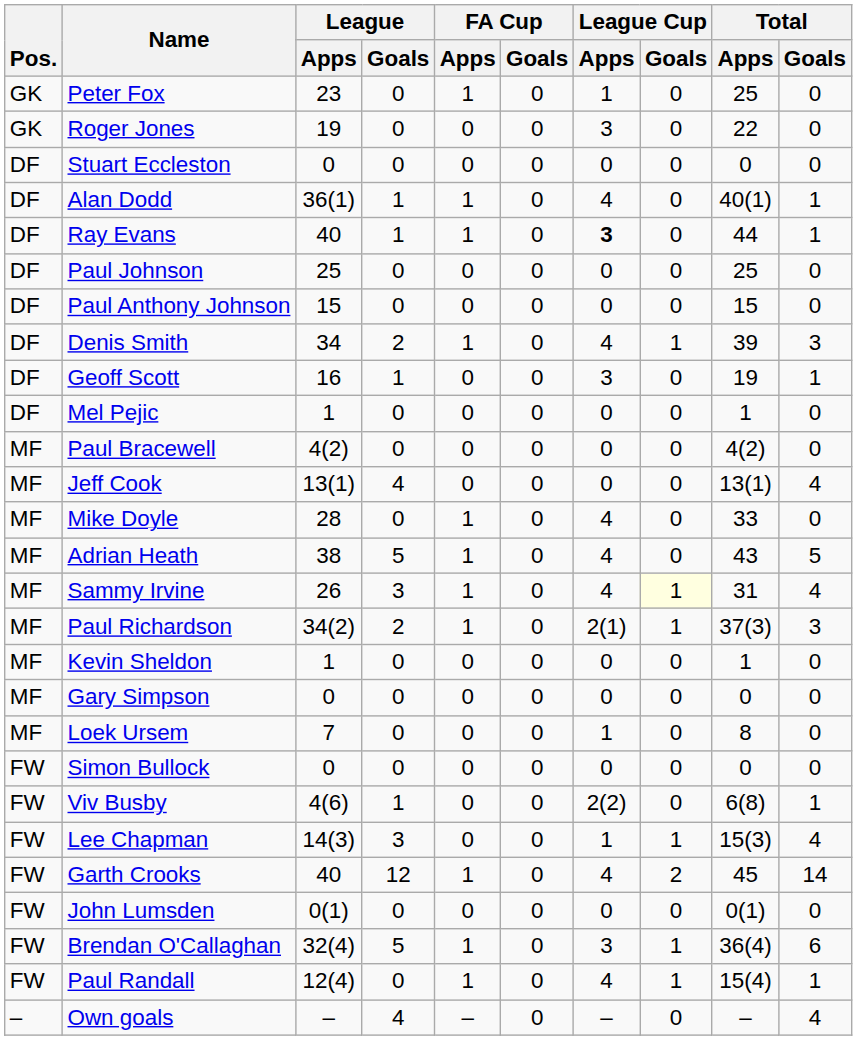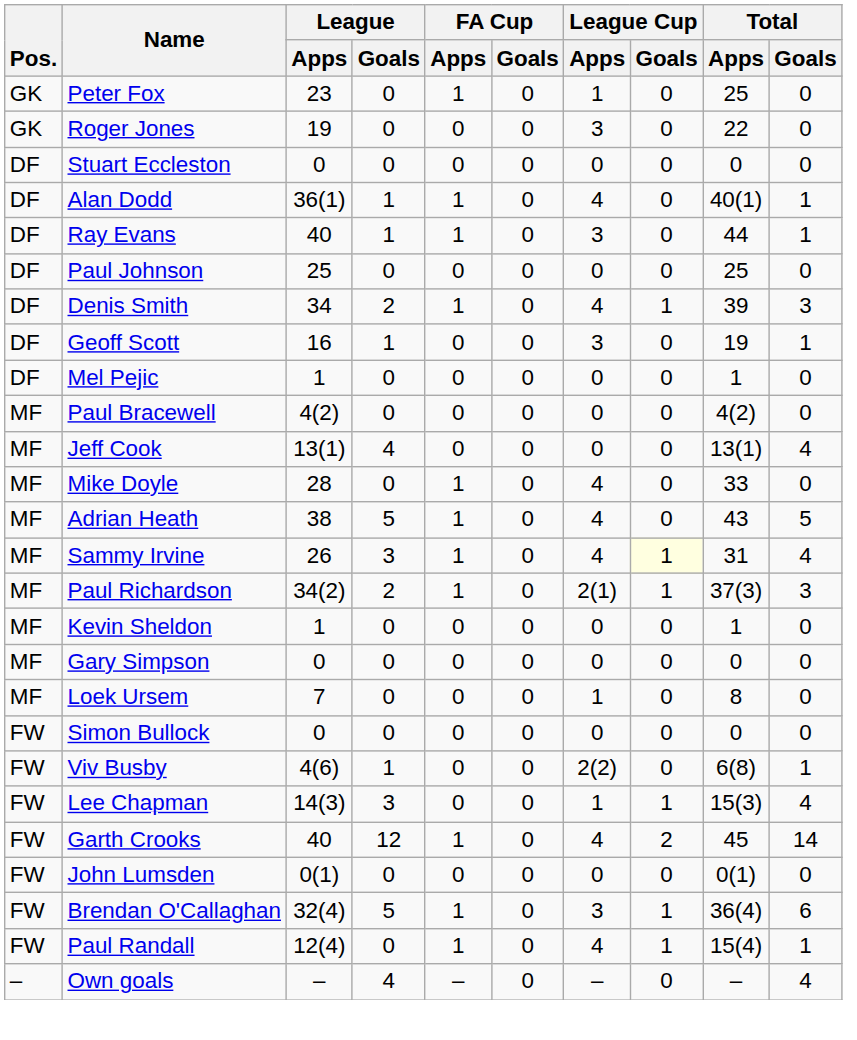 <table class="wikitable" style="text-align:center">
 <tr>
 <th rowspan="2" valign="bottom">Pos.</th>
 <th rowspan="2">Name</th>
 <th colspan="2" width="85">League</th>
 <th colspan="2" width="85">FA Cup</th>
 <th colspan="2" width="85">League Cup</th>
 <th colspan="2" width="85">Total</th>
 </tr>
 <tr>
 <th>Apps</th>
 <th>Goals</th>
 <th>Apps</th>
 <th>Goals</th>
 <th>Apps</th>
 <th>Goals</th>
 <th>Apps</th>
 <th>Goals</th>
 </tr>
 <tr>
 <td align="left">GK</td>
 <td align="left"> <a href='#'>Peter Fox</a></td>
 <td>23</td>
 <td>0</td>
 <td>1</td>
 <td>0</td>
 <td>1</td>
 <td>0</td>
 <td>25</td>
 <td>0</td>
 </tr>
 <tr>
 <td align="left">GK</td>
 <td align="left"> <a href='#'>Roger Jones</a></td>
 <td>19</td>
 <td>0</td>
 <td>0</td>
 <td>0</td>
 <td>3</td>
 <td>0</td>
 <td>22</td>
 <td>0</td>
 </tr>
 <tr>
 <td align="left">DF</td>
 <td align="left"> <a href='#'>Stuart Eccleston</a></td>
 <td>0</td>
 <td>0</td>
 <td>0</td>
 <td>0</td>
 <td>0</td>
 <td>0</td>
 <td>0</td>
 <td>0</td>
 </tr>
 <tr>
 <td align="left">DF</td>
 <td align="left"> <a href='#'>Alan Dodd</a></td>
 <td>36(1)</td>
 <td>1</td>
 <td>1</td>
 <td>0</td>
 <td>4</td>
 <td>0</td>
 <td>40(1)</td>
 <td>1</td>
 </tr>
 <tr>
 <td align="left">DF</td>
 <td align="left"> <a href='#'>Ray Evans</a></td>
 <td>40</td>
 <td>1</td>
 <td>1</td>
 <td>0</td>
-<td><strong>3</strong></td>
+<td>3</td>
 <td>0</td>
 <td>44</td>
 <td>1</td>
 </tr>
 <tr>
 <td align="left">DF</td>
 <td align="left"> <a href='#'>Paul Johnson</a></td>
 <td>25</td>
 <td>0</td>
 <td>0</td>
 <td>0</td>
 <td>0</td>
 <td>0</td>
 <td>25</td>
-<td>0</td>
-</tr>
-<tr>
-<td align="left">DF</td>
-<td align="left"> <a href='#'>Paul Anthony Johnson</a></td>
-<td>15</td>
-<td>0</td>
-<td>0</td>
-<td>0</td>
-<td>0</td>
-<td>0</td>
-<td>15</td>
 <td>0</td>
 </tr>
 <tr>
 <td align="left">DF</td>
 <td align="left"> <a href='#'>Denis Smith</a></td>
 <td>34</td>
 <td>2</td>
 <td>1</td>
 <td>0</td>
 <td>4</td>
 <td>1</td>
 <td>39</td>
 <td>3</td>
 </tr>
 <tr>
 <td align="left">DF</td>
 <td align="left"> <a href='#'>Geoff Scott</a></td>
 <td>16</td>
 <td>1</td>
 <td>0</td>
 <td>0</td>
 <td>3</td>
 <td>0</td>
 <td>19</td>
 <td>1</td>
 </tr>
 <tr>
 <td align="left">DF</td>
 <td align="left"> <a href='#'>Mel Pejic</a></td>
 <td>1</td>
 <td>0</td>
 <td>0</td>
 <td>0</td>
 <td>0</td>
 <td>0</td>
 <td>1</td>
 <td>0</td>
 </tr>
 <tr>
 <td align="left">MF</td>
 <td align="left"> <a href='#'>Paul Bracewell</a></td>
 <td>4(2)</td>
 <td>0</td>
 <td>0</td>
 <td>0</td>
 <td>0</td>
 <td>0</td>
 <td>4(2)</td>
 <td>0</td>
 </tr>
 <tr>
 <td align="left">MF</td>
 <td align="left"> <a href='#'>Jeff Cook</a></td>
 <td>13(1)</td>
 <td>4</td>
 <td>0</td>
 <td>0</td>
 <td>0</td>
 <td>0</td>
 <td>13(1)</td>
 <td>4</td>
 </tr>
 <tr>
 <td align="left">MF</td>
 <td align="left"> <a href='#'>Mike Doyle</a></td>
 <td>28</td>
 <td>0</td>
 <td>1</td>
 <td>0</td>
 <td>4</td>
 <td>0</td>
 <td>33</td>
 <td>0</td>
 </tr>
 <tr>
 <td align="left">MF</td>
 <td align="left"> <a href='#'>Adrian Heath</a></td>
 <td>38</td>
 <td>5</td>
 <td>1</td>
 <td>0</td>
 <td>4</td>
 <td>0</td>
 <td>43</td>
 <td>5</td>
 </tr>
 <tr>
 <td align="left">MF</td>
 <td align="left"> <a href='#'>Sammy Irvine</a></td>
 <td>26</td>
 <td>3</td>
 <td>1</td>
 <td>0</td>
 <td>4</td>
 <td style="background: lightyellow;">1</td>
 <td>31</td>
 <td>4</td>
 </tr>
 <tr>
 <td align="left">MF</td>
 <td align="left"> <a href='#'>Paul Richardson</a></td>
 <td>34(2)</td>
 <td>2</td>
 <td>1</td>
 <td>0</td>
 <td>2(1)</td>
 <td>1</td>
 <td>37(3)</td>
 <td>3</td>
 </tr>
 <tr>
 <td align="left">MF</td>
 <td align="left"> <a href='#'>Kevin Sheldon</a></td>
 <td>1</td>
 <td>0</td>
 <td>0</td>
 <td>0</td>
 <td>0</td>
 <td>0</td>
 <td>1</td>
 <td>0</td>
 </tr>
 <tr>
 <td align="left">MF</td>
 <td align="left"> <a href='#'>Gary Simpson</a></td>
 <td>0</td>
 <td>0</td>
 <td>0</td>
 <td>0</td>
 <td>0</td>
 <td>0</td>
 <td>0</td>
 <td>0</td>
 </tr>
 <tr>
 <td align="left">MF</td>
 <td align="left"> <a href='#'>Loek Ursem</a></td>
 <td>7</td>
 <td>0</td>
 <td>0</td>
 <td>0</td>
 <td>1</td>
 <td>0</td>
 <td>8</td>
 <td>0</td>
 </tr>
 <tr>
 <td align="left">FW</td>
 <td align="left"> <a href='#'>Simon Bullock</a></td>
 <td>0</td>
 <td>0</td>
 <td>0</td>
 <td>0</td>
 <td>0</td>
 <td>0</td>
 <td>0</td>
 <td>0</td>
 </tr>
 <tr>
 <td align="left">FW</td>
 <td align="left"> <a href='#'>Viv Busby</a></td>
 <td>4(6)</td>
 <td>1</td>
 <td>0</td>
 <td>0</td>
 <td>2(2)</td>
 <td>0</td>
 <td>6(8)</td>
 <td>1</td>
 </tr>
 <tr>
 <td align="left">FW</td>
 <td align="left"> <a href='#'>Lee Chapman</a></td>
 <td>14(3)</td>
 <td>3</td>
 <td>0</td>
 <td>0</td>
 <td>1</td>
 <td>1</td>
 <td>15(3)</td>
 <td>4</td>
 </tr>
 <tr>
 <td align="left">FW</td>
 <td align="left"> <a href='#'>Garth Crooks</a></td>
 <td>40</td>
 <td>12</td>
 <td>1</td>
 <td>0</td>
 <td>4</td>
 <td>2</td>
 <td>45</td>
 <td>14</td>
 </tr>
 <tr>
 <td align="left">FW</td>
 <td align="left"> <a href='#'>John Lumsden</a></td>
 <td>0(1)</td>
 <td>0</td>
 <td>0</td>
 <td>0</td>
 <td>0</td>
 <td>0</td>
 <td>0(1)</td>
 <td>0</td>
 </tr>
 <tr>
 <td align="left">FW</td>
 <td align="left"> <a href='#'>Brendan O'Callaghan</a></td>
 <td>32(4)</td>
 <td>5</td>
 <td>1</td>
 <td>0</td>
 <td>3</td>
 <td>1</td>
 <td>36(4)</td>
 <td>6</td>
 </tr>
 <tr>
 <td align="left">FW</td>
 <td align="left"> <a href='#'>Paul Randall</a></td>
 <td>12(4)</td>
 <td>0</td>
 <td>1</td>
 <td>0</td>
 <td>4</td>
 <td>1</td>
 <td>15(4)</td>
 <td>1</td>
 </tr>
 <tr>
 <td align="left">–</td>
 <td align="left"><a href='#'>Own goals</a></td>
 <td>–</td>
 <td>4</td>
 <td>–</td>
 <td>0</td>
 <td>–</td>
 <td>0</td>
 <td>–</td>
 <td>4</td>
 </tr>
 </table>
